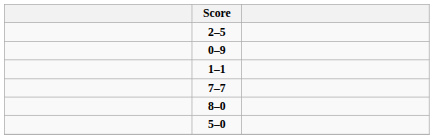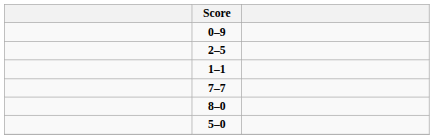 <table class="wikitable" style="text-align: center; font-size:100% ">
 <tr>
 <th align="right" width="250"></th>
 <th width="60">Score</th>
 <th align="left" width="250"></th>
 </tr>
 <tr>
 <td align=left></td>
-<td align=center><strong>2–5</strong></td>
+<td align=center><strong>0–9</strong></td>
 <td align=left><strong></strong></td>
 </tr>
 <tr>
 <td align=left></td>
-<td align=center><strong>0–9</strong></td>
+<td align=center><strong>2–5</strong></td>
 <td align=left><strong></strong></td>
 </tr>
 <tr>
 <td align=left></td>
 <td align=center><strong>1–1</strong></td>
 <td align=left></td>
 </tr>
 <tr>
 <td align=left></td>
 <td align=center><strong>7–7</strong></td>
 <td align=left></td>
 </tr>
 <tr>
 <td align=left><strong></strong></td>
 <td align=center><strong>8–0</strong></td>
 <td align=left></td>
 </tr>
 <tr>
 <td align=left><strong></strong></td>
 <td align=center><strong>5–0</strong></td>
 <td align=left></td>
 </tr>
 <tr>
 </tr>
 </table>
